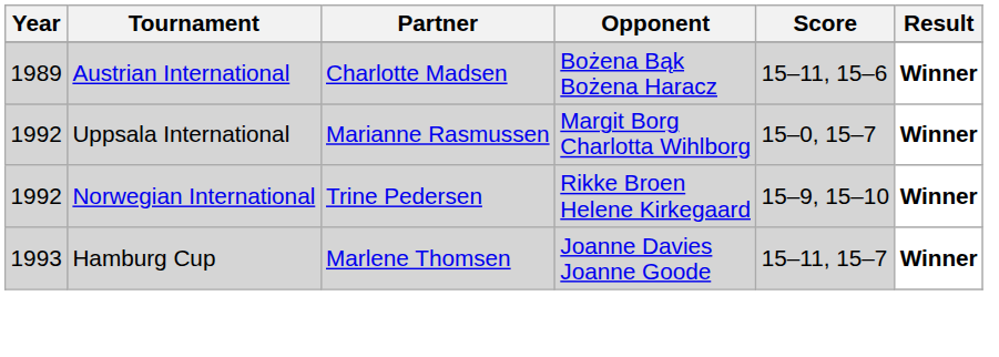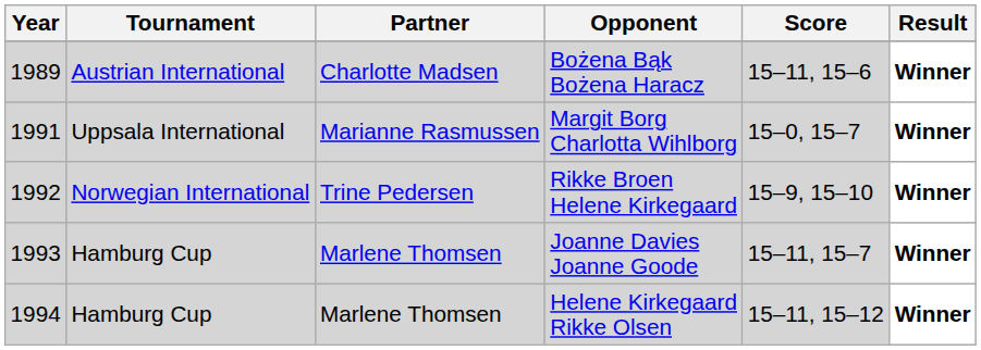 <table class="sortable wikitable" style="font-size: 90%;">
 <tr>
 <th>Year</th>
 <th>Tournament</th>
 <th>Partner</th>
 <th>Opponent</th>
 <th>Score</th>
 <th>Result</th>
 </tr>
 <tr>
 </tr>
 <tr style="background:#D5D5D5">
 <td align="center">1989</td>
 <td align="left"><a href='#'>Austrian International</a></td>
 <td align="left"> <a href='#'>Charlotte Madsen</a></td>
 <td align="left"> <a href='#'>Bożena Bąk</a> <br>  <a href='#'>Bożena Haracz</a></td>
 <td align="left">15–11, 15–6</td>
 <td style="text-align:left; background:white"> <strong>Winner</strong></td>
 </tr>
 <tr style="background:#D5D5D5">
-<td align="center">1992</td>
+<td align="center">1991</td>
 <td align="left">Uppsala International</td>
 <td align="left"> <a href='#'>Marianne Rasmussen</a></td>
 <td align="left"> <a href='#'>Margit Borg</a> <br>  <a href='#'>Charlotta Wihlborg</a></td>
 <td align="left">15–0, 15–7</td>
 <td style="text-align:left; background:white"> <strong>Winner</strong></td>
 </tr>
 <tr style="background:#D5D5D5">
 <td align="center">1992</td>
 <td align="left"><a href='#'>Norwegian International</a></td>
 <td align="left"> <a href='#'>Trine Pedersen</a></td>
 <td align="left"> <a href='#'>Rikke Broen</a> <br>  <a href='#'>Helene Kirkegaard</a></td>
 <td align="left">15–9, 15–10</td>
 <td style="text-align:left; background:white"> <strong>Winner</strong></td>
 </tr>
 <tr style="background:#D5D5D5">
 <td align="center">1993</td>
 <td align="left">Hamburg Cup</td>
 <td align="left"> <a href='#'>Marlene Thomsen</a></td>
 <td align="left"> <a href='#'>Joanne Davies</a> <br>  <a href='#'>Joanne Goode</a></td>
 <td align="left">15–11, 15–7</td>
 <td style="text-align:left; background:white"> <strong>Winner</strong></td>
 </tr>
+<tr style="background:#D5D5D5">
+<td align="center">1994</td>
+<td align="left">Hamburg Cup</td>
+<td align="left"> Marlene Thomsen</td>
+<td align="left"> <a href='#'>Helene Kirkegaard</a> <br>  <a href='#'>Rikke Olsen</a></td>
+<td align="left">15–11, 15–12</td>
+<td style="text-align:left; background:white"> <strong>Winner</strong></td>
+</tr>
 </table>
